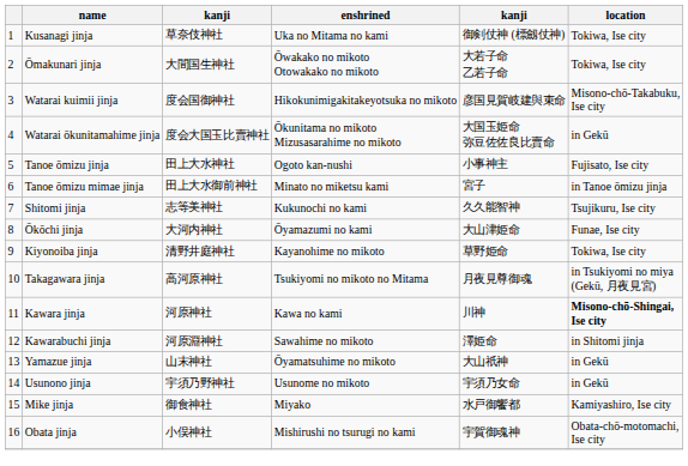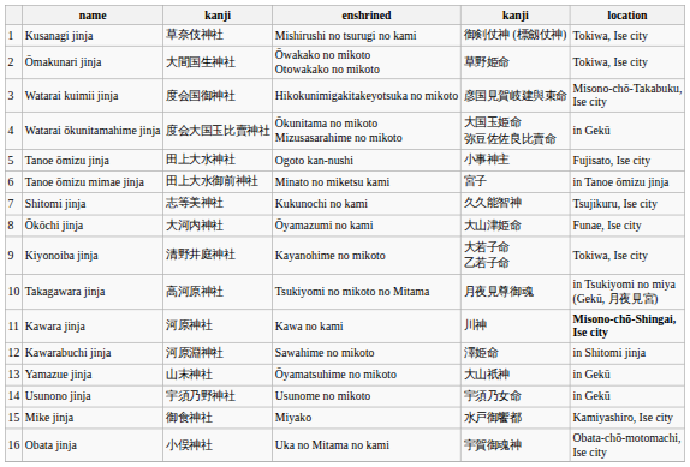 <table class="wikitable" style="margin-bottom: 1.5em; font-size: 95%;">
 <tr>
 <th></th>
 <th>name</th>
 <th>kanji</th>
 <th>enshrined</th>
 <th>kanji</th>
 <th>location</th>
 </tr>
 <tr>
 <td>1</td>
 <td>Kusanagi jinja</td>
 <td>草奈伎神社</td>
-<td>Uka no Mitama no kami</td>
+<td>Mishirushi no tsurugi no kami</td>
 <td>御剣仗神 (標劔仗神)</td>
 <td>Tokiwa, Ise city</td>
 </tr>
 <tr>
 <td>2</td>
 <td>Ōmakunari jinja</td>
 <td>大間国生神社</td>
 <td>Ōwakako no mikoto<br>Otowakako no mikoto</td>
-<td>大若子命<br>乙若子命</td>
+<td>草野姫命</td>
 <td>Tokiwa, Ise city</td>
 </tr>
 <tr>
 <td>3</td>
 <td>Watarai kuimii jinja</td>
 <td>度会国御神社</td>
 <td>Hikokunimigakitakeyotsuka no mikoto</td>
 <td>彦国見賀岐建與束命</td>
 <td>Misono-chō-Takabuku, <br>Ise city</td>
 </tr>
 <tr>
 <td>4</td>
 <td>Watarai ōkunitamahime jinja</td>
 <td>度会大国玉比賣神社</td>
 <td>Ōkunitama no mikoto<br>Mizusasarahime no mikoto</td>
 <td>大国玉姫命<br>弥豆佐佐良比賣命</td>
 <td>in Gekū</td>
 </tr>
 <tr>
 <td>5</td>
 <td>Tanoe ōmizu jinja</td>
 <td>田上大水神社</td>
 <td>Ogoto kan-nushi</td>
 <td>小事神主</td>
 <td>Fujisato, Ise city</td>
 </tr>
 <tr>
 <td>6</td>
 <td>Tanoe ōmizu mimae jinja</td>
 <td>田上大水御前神社</td>
 <td>Minato no miketsu kami</td>
 <td>宮子</td>
 <td>in Tanoe ōmizu jinja</td>
 </tr>
 <tr>
 <td>7</td>
 <td>Shitomi jinja</td>
 <td>志等美神社</td>
 <td>Kukunochi no kami</td>
 <td>久久能智神</td>
 <td>Tsujikuru, Ise city</td>
 </tr>
 <tr>
 <td>8</td>
 <td>Ōkōchi jinja</td>
 <td>大河内神社</td>
 <td>Ōyamazumi no kami</td>
 <td>大山津姫命</td>
 <td>Funae, Ise city</td>
 </tr>
 <tr>
 <td>9</td>
 <td>Kiyonoiba jinja</td>
 <td>清野井庭神社</td>
 <td>Kayanohime no mikoto</td>
-<td>草野姫命</td>
+<td>大若子命<br>乙若子命</td>
 <td>Tokiwa, Ise city</td>
 </tr>
 <tr>
 <td>10</td>
 <td>Takagawara jinja</td>
 <td>高河原神社</td>
 <td>Tsukiyomi no mikoto no Mitama</td>
 <td>月夜見尊御魂</td>
 <td>in Tsukiyomi no miya<br>(Gekū, 月夜見宮)</td>
 </tr>
 <tr>
 <td>11</td>
 <td>Kawara jinja</td>
 <td>河原神社</td>
 <td>Kawa no kami</td>
 <td>川神</td>
 <td><strong>Misono-chō-Shingai, <br>Ise city</strong></td>
 </tr>
 <tr>
 <td>12</td>
 <td>Kawarabuchi jinja</td>
 <td>河原淵神社</td>
 <td>Sawahime no mikoto</td>
 <td>澤姫命</td>
 <td>in Shitomi jinja</td>
 </tr>
 <tr>
 <td>13</td>
 <td>Yamazue jinja</td>
 <td>山末神社</td>
 <td>Ōyamatsuhime no mikoto</td>
 <td>大山祇神</td>
 <td>in Gekū</td>
 </tr>
 <tr>
 <td>14</td>
 <td>Usunono jinja</td>
 <td>宇須乃野神社</td>
 <td>Usunome no mikoto</td>
 <td>宇須乃女命</td>
 <td>in Gekū</td>
 </tr>
 <tr>
 <td>15</td>
 <td>Mike jinja</td>
 <td>御食神社</td>
 <td>Miyako</td>
 <td>水戸御饗都</td>
 <td>Kamiyashiro, Ise city</td>
 </tr>
 <tr>
 <td>16</td>
 <td>Obata jinja</td>
 <td>小俣神社</td>
-<td>Mishirushi no tsurugi no kami</td>
+<td>Uka no Mitama no kami</td>
 <td>宇賀御魂神</td>
 <td>Obata-chō-motomachi, <br>Ise city</td>
 </tr>
 <tr>
 </tr>
 </table>
